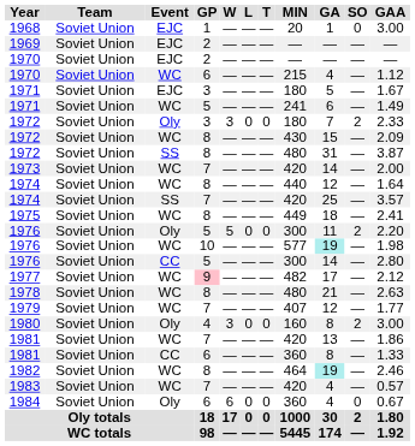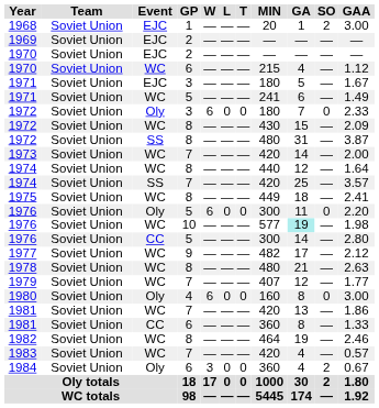 <table BORDER="0" CELLPADDING="0" CELLSPACING="0" width="75%">
 <tr bgcolor="#e0e0e0">
 <th colspan="3" bgcolor="#ffffff"></th>
 <th rowspan="99" bgcolor="#ffffff"></th>
 </tr>
 <tr bgcolor="#e0e0e0" ALIGN="center">
 <th>Year</th>
 <th>Team</th>
 <th>Event</th>
 <th>GP</th>
 <th>W</th>
 <th>L</th>
 <th>T</th>
 <th>MIN</th>
 <th>GA</th>
 <th>SO</th>
 <th>GAA</th>
 </tr>
 <tr ALIGN="center">
 <td><a href='#'>1968</a></td>
 <td><a href='#'>Soviet Union</a></td>
 <td><a href='#'>EJC</a></td>
 <td>1</td>
 <td>—</td>
 <td>—</td>
 <td>—</td>
 <td>20</td>
 <td>1</td>
-<td>0</td>
+<td>2</td>
 <td>3.00</td>
 </tr>
 <tr ALIGN="center" bgcolor="#f0f0f0">
 <td><a href='#'>1969</a></td>
 <td>Soviet Union</td>
 <td>EJC</td>
 <td>2</td>
 <td>—</td>
 <td>—</td>
 <td>—</td>
 <td>—</td>
 <td>—</td>
 <td>—</td>
 <td>—</td>
 </tr>
 <tr>
 </tr>
 <tr ALIGN="center">
 <td><a href='#'>1970</a></td>
 <td>Soviet Union</td>
 <td>EJC</td>
 <td>2</td>
 <td>—</td>
 <td>—</td>
 <td>—</td>
 <td>—</td>
 <td>—</td>
 <td>—</td>
 <td>—</td>
 </tr>
 <tr ALIGN="center" bgcolor="#f0f0f0">
 <td><a href='#'>1970</a></td>
 <td><a href='#'>Soviet Union</a></td>
 <td><a href='#'>WC</a></td>
 <td>6</td>
 <td>—</td>
 <td>—</td>
 <td>—</td>
 <td>215</td>
 <td>4</td>
 <td>—</td>
 <td>1.12</td>
 </tr>
 <tr ALIGN="center">
 <td><a href='#'>1971</a></td>
 <td>Soviet Union</td>
 <td>EJC</td>
 <td>3</td>
 <td>—</td>
 <td>—</td>
 <td>—</td>
 <td>180</td>
 <td>5</td>
 <td>—</td>
 <td>1.67</td>
 </tr>
 <tr ALIGN="center" bgcolor="#f0f0f0">
 <td><a href='#'>1971</a></td>
 <td>Soviet Union</td>
 <td>WC</td>
 <td>5</td>
 <td>—</td>
 <td>—</td>
 <td>—</td>
 <td>241</td>
 <td>6</td>
 <td>—</td>
 <td>1.49</td>
 </tr>
 <tr ALIGN="center">
 <td><a href='#'>1972</a></td>
 <td>Soviet Union</td>
 <td><a href='#'>Oly</a></td>
 <td>3</td>
-<td>3</td>
+<td>6</td>
 <td>0</td>
 <td>0</td>
 <td>180</td>
 <td>7</td>
-<td>2</td>
+<td>0</td>
 <td>2.33</td>
 </tr>
 <tr ALIGN="center" bgcolor="#f0f0f0">
 <td><a href='#'>1972</a></td>
 <td>Soviet Union</td>
 <td>WC</td>
 <td>8</td>
 <td>—</td>
 <td>—</td>
 <td>—</td>
 <td>430</td>
 <td>15</td>
 <td>—</td>
 <td>2.09</td>
 </tr>
 <tr ALIGN="center">
 <td><a href='#'>1972</a></td>
 <td>Soviet Union</td>
 <td><a href='#'>SS</a></td>
 <td>8</td>
 <td>—</td>
 <td>—</td>
 <td>—</td>
 <td>480</td>
 <td>31</td>
 <td>—</td>
 <td>3.87</td>
 </tr>
 <tr ALIGN="center" bgcolor="#f0f0f0">
 <td><a href='#'>1973</a></td>
 <td>Soviet Union</td>
 <td>WC</td>
 <td>7</td>
 <td>—</td>
 <td>—</td>
 <td>—</td>
 <td>420</td>
 <td>14</td>
 <td>—</td>
 <td>2.00</td>
 </tr>
 <tr ALIGN="center">
 <td><a href='#'>1974</a></td>
 <td>Soviet Union</td>
 <td>WC</td>
 <td>8</td>
 <td>—</td>
 <td>—</td>
 <td>—</td>
 <td>440</td>
 <td>12</td>
 <td>—</td>
 <td>1.64</td>
 </tr>
 <tr ALIGN="center" bgcolor="#f0f0f0">
 <td><a href='#'>1974</a></td>
 <td>Soviet Union</td>
 <td>SS</td>
 <td>7</td>
 <td>—</td>
 <td>—</td>
 <td>—</td>
 <td>420</td>
 <td>25</td>
 <td>—</td>
 <td>3.57</td>
 </tr>
 <tr ALIGN="center">
 <td><a href='#'>1975</a></td>
 <td>Soviet Union</td>
 <td>WC</td>
 <td>8</td>
 <td>—</td>
 <td>—</td>
 <td>—</td>
 <td>449</td>
 <td>18</td>
 <td>—</td>
 <td>2.41</td>
 </tr>
 <tr ALIGN="center" bgcolor="#f0f0f0">
 <td><a href='#'>1976</a></td>
 <td>Soviet Union</td>
 <td>Oly</td>
 <td>5</td>
-<td>5</td>
+<td>6</td>
 <td>0</td>
 <td>0</td>
 <td>300</td>
 <td>11</td>
-<td>2</td>
+<td>0</td>
 <td>2.20</td>
 </tr>
 <tr ALIGN="center">
 <td><a href='#'>1976</a></td>
 <td>Soviet Union</td>
 <td>WC</td>
 <td>10</td>
 <td>—</td>
 <td>—</td>
 <td>—</td>
 <td>577</td>
 <td style="background: paleturquoise;">19</td>
 <td>—</td>
 <td>1.98</td>
 </tr>
 <tr ALIGN="center" bgcolor="#f0f0f0">
 <td><a href='#'>1976</a></td>
 <td>Soviet Union</td>
 <td><a href='#'>CC</a></td>
 <td>5</td>
 <td>—</td>
 <td>—</td>
 <td>—</td>
 <td>300</td>
 <td>14</td>
 <td>—</td>
 <td>2.80</td>
 </tr>
 <tr ALIGN="center">
 <td><a href='#'>1977</a></td>
 <td>Soviet Union</td>
 <td>WC</td>
-<td style="background: pink;">9</td>
+<td>9</td>
 <td>—</td>
 <td>—</td>
 <td>—</td>
 <td>482</td>
 <td>17</td>
 <td>—</td>
 <td>2.12</td>
 </tr>
 <tr ALIGN="center" bgcolor="#f0f0f0">
 <td><a href='#'>1978</a></td>
 <td>Soviet Union</td>
 <td>WC</td>
 <td>8</td>
 <td>—</td>
 <td>—</td>
 <td>—</td>
 <td>480</td>
 <td>21</td>
 <td>—</td>
 <td>2.63</td>
 </tr>
 <tr ALIGN="center">
 <td><a href='#'>1979</a></td>
 <td>Soviet Union</td>
 <td>WC</td>
 <td>7</td>
 <td>—</td>
 <td>—</td>
 <td>—</td>
 <td>407</td>
 <td>12</td>
 <td>—</td>
 <td>1.77</td>
 </tr>
 <tr ALIGN="center" bgcolor="#f0f0f0">
 <td><a href='#'>1980</a></td>
 <td>Soviet Union</td>
 <td>Oly</td>
 <td>4</td>
-<td>3</td>
+<td>6</td>
 <td>0</td>
 <td>0</td>
 <td>160</td>
 <td>8</td>
-<td>2</td>
+<td>0</td>
 <td>3.00</td>
 </tr>
 <tr ALIGN="center">
 <td><a href='#'>1981</a></td>
 <td>Soviet Union</td>
 <td>WC</td>
 <td>7</td>
 <td>—</td>
 <td>—</td>
 <td>—</td>
 <td>420</td>
 <td>13</td>
 <td>—</td>
 <td>1.86</td>
 </tr>
 <tr ALIGN="center" bgcolor="#f0f0f0">
 <td><a href='#'>1981</a></td>
 <td>Soviet Union</td>
 <td>CC</td>
 <td>6</td>
 <td>—</td>
 <td>—</td>
 <td>—</td>
 <td>360</td>
 <td>8</td>
 <td>—</td>
 <td>1.33</td>
 </tr>
 <tr ALIGN="center">
 <td><a href='#'>1982</a></td>
 <td>Soviet Union</td>
 <td>WC</td>
 <td>8</td>
 <td>—</td>
 <td>—</td>
 <td>—</td>
 <td>464</td>
-<td style="background: paleturquoise;">19</td>
+<td>19</td>
 <td>—</td>
 <td>2.46</td>
 </tr>
 <tr ALIGN="center" bgcolor="#f0f0f0">
 <td><a href='#'>1983</a></td>
 <td>Soviet Union</td>
 <td>WC</td>
 <td>7</td>
 <td>—</td>
 <td>—</td>
 <td>—</td>
 <td>420</td>
 <td>4</td>
 <td>—</td>
 <td>0.57</td>
 </tr>
 <tr ALIGN="center">
 <td><a href='#'>1984</a></td>
 <td>Soviet Union</td>
 <td>Oly</td>
 <td>6</td>
-<td>6</td>
+<td>3</td>
 <td>0</td>
 <td>0</td>
 <td>360</td>
 <td>4</td>
-<td>0</td>
+<td>2</td>
 <td>0.67</td>
 </tr>
 <tr ALIGN="center" bgcolor="#e0e0e0">
 <th colspan="3" align="center">Oly totals</th>
 <th>18</th>
 <th>17</th>
 <th>0</th>
 <th>0</th>
 <th>1000</th>
 <th>30</th>
 <th>2</th>
 <th>1.80</th>
 </tr>
 <tr ALIGN="center" bgcolor="#e0e0e0">
 <th colspan="3" align="center">WC totals</th>
 <th>98</th>
 <th>—</th>
 <th>—</th>
 <th>—</th>
 <th>5445</th>
 <th>174</th>
 <th>—</th>
 <th>1.92</th>
 </tr>
 </table>
